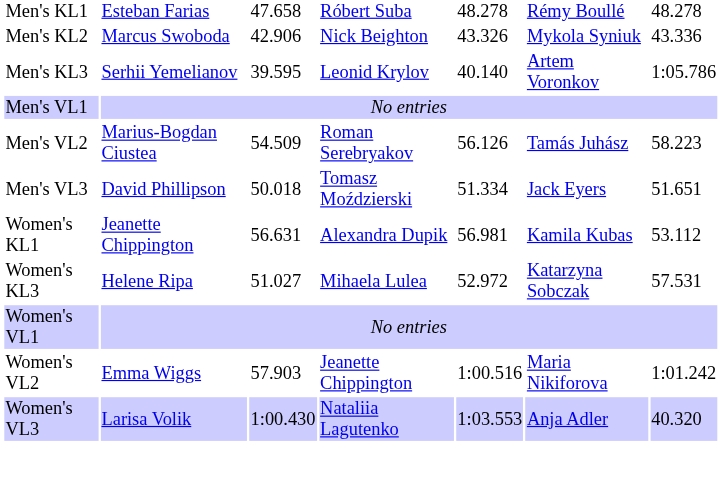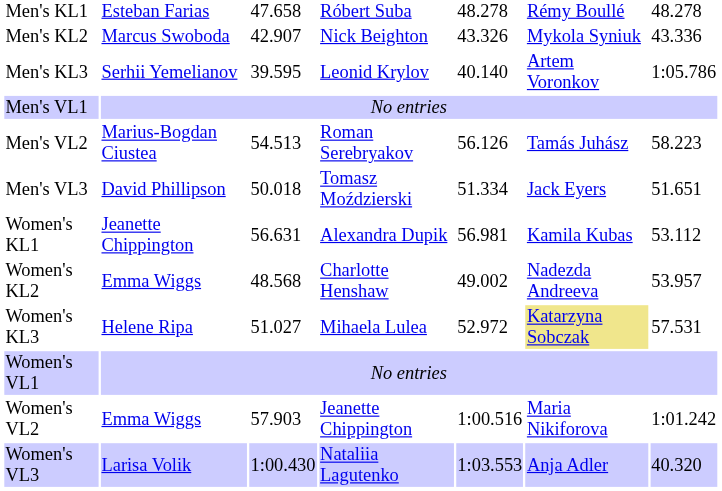 <table>
 <tr>
 <td>Men's KL1</td>
 <td><a href='#'>Esteban Farias</a><br></td>
 <td>47.658</td>
 <td><a href='#'>Róbert Suba</a><br></td>
 <td>48.278</td>
 <td><a href='#'>Rémy Boullé</a><br></td>
 <td>48.278</td>
 </tr>
 <tr>
 <td>Men's KL2</td>
 <td><a href='#'>Marcus Swoboda</a><br></td>
-<td>42.906</td>
+<td>42.907</td>
 <td><a href='#'>Nick Beighton</a><br></td>
 <td>43.326</td>
 <td><a href='#'>Mykola Syniuk</a><br></td>
 <td>43.336</td>
 </tr>
 <tr>
 <td>Men's KL3</td>
 <td><a href='#'>Serhii Yemelianov</a><br></td>
 <td>39.595</td>
 <td><a href='#'>Leonid Krylov</a><br></td>
 <td>40.140</td>
 <td><a href='#'>Artem Voronkov</a><br></td>
 <td>1:05.786</td>
 </tr>
 <tr bgcolor=ccccff>
 <td>Men's VL1</td>
 <td colspan="6" style="text-align: center;"><em>No entries</em></td>
 </tr>
 <tr>
 <td>Men's VL2</td>
 <td><a href='#'>Marius-Bogdan Ciustea</a><br></td>
-<td>54.509</td>
+<td>54.513</td>
 <td><a href='#'>Roman Serebryakov</a><br></td>
 <td>56.126</td>
 <td><a href='#'>Tamás Juhász</a><br></td>
 <td>58.223</td>
 </tr>
 <tr>
 <td>Men's VL3</td>
 <td><a href='#'>David Phillipson</a><br></td>
 <td>50.018</td>
 <td><a href='#'>Tomasz Moździerski</a><br></td>
 <td>51.334</td>
 <td><a href='#'>Jack Eyers</a><br></td>
 <td>51.651</td>
 </tr>
 <tr>
 <td>Women's KL1</td>
 <td><a href='#'>Jeanette Chippington</a><br></td>
 <td>56.631</td>
 <td><a href='#'>Alexandra Dupik</a><br></td>
 <td>56.981</td>
 <td><a href='#'>Kamila Kubas</a><br></td>
 <td>53.112</td>
 </tr>
 <tr>
+<td>Women's KL2</td>
+<td><a href='#'>Emma Wiggs</a><br></td>
+<td>48.568</td>
+<td><a href='#'>Charlotte Henshaw</a><br></td>
+<td>49.002</td>
+<td><a href='#'>Nadezda Andreeva</a><br></td>
+<td>53.957</td>
+</tr>
+<tr>
 <td>Women's KL3</td>
 <td><a href='#'>Helene Ripa</a><br></td>
 <td>51.027</td>
 <td><a href='#'>Mihaela Lulea</a><br></td>
 <td>52.972</td>
-<td><a href='#'>Katarzyna Sobczak</a><br></td>
+<td style="background: khaki;"><a href='#'>Katarzyna Sobczak</a><br></td>
 <td>57.531</td>
 </tr>
 <tr bgcolor=ccccff>
 <td>Women's VL1</td>
 <td colspan="6" style="text-align: center;"><em>No entries</em></td>
 </tr>
 <tr>
 <td>Women's VL2</td>
 <td><a href='#'>Emma Wiggs</a><br></td>
 <td>57.903</td>
 <td><a href='#'>Jeanette Chippington</a><br></td>
 <td>1:00.516</td>
 <td><a href='#'>Maria Nikiforova</a><br></td>
 <td>1:01.242</td>
 </tr>
 <tr bgcolor=ccccff>
 <td>Women's VL3</td>
 <td><a href='#'>Larisa Volik</a><br></td>
 <td>1:00.430</td>
 <td><a href='#'>Nataliia Lagutenko</a><br></td>
 <td>1:03.553</td>
 <td><a href='#'>Anja Adler</a><br></td>
 <td>40.320</td>
 </tr>
 </table>
